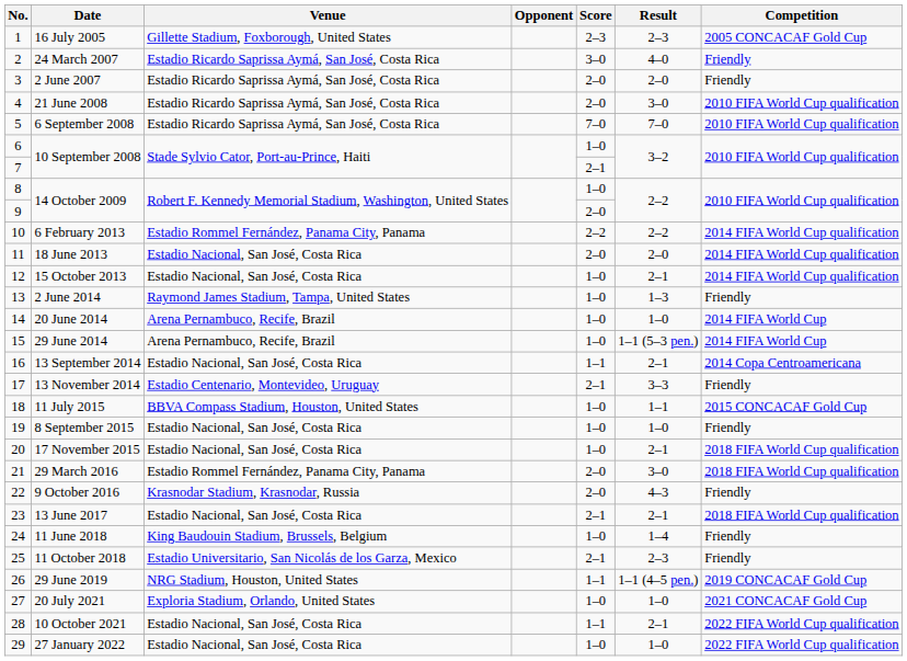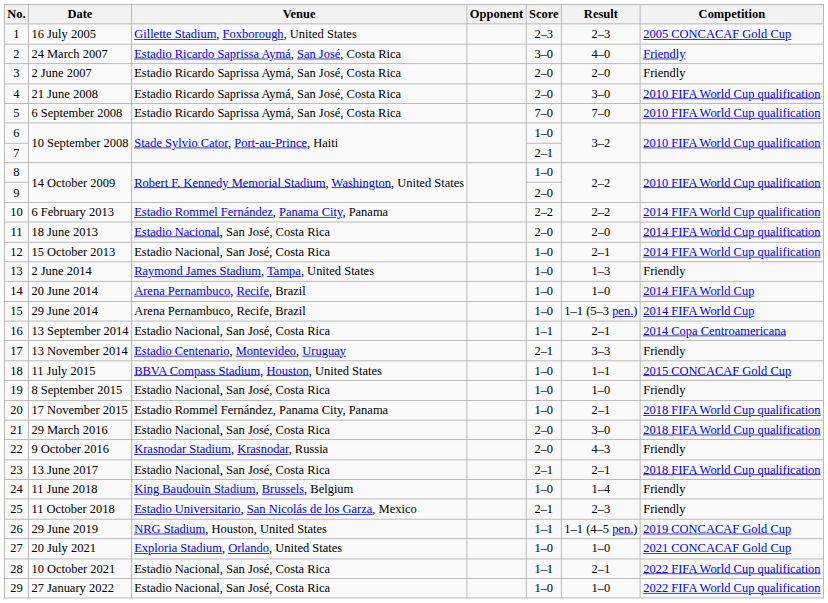 <table class="wikitable sortable">
 <tr>
 <th scope="col">No.</th>
 <th scope="col">Date</th>
 <th scope="col">Venue</th>
 <th scope="col">Opponent</th>
 <th scope="col">Score</th>
 <th scope="col">Result</th>
 <th scope="col">Competition</th>
 </tr>
 <tr>
 <td align="center">1</td>
 <td>16 July 2005</td>
 <td><a href='#'>Gillette Stadium</a>, <a href='#'>Foxborough</a>, United States</td>
 <td></td>
 <td align="center">2–3</td>
 <td align="center">2–3</td>
 <td><a href='#'>2005 CONCACAF Gold Cup</a></td>
 </tr>
 <tr>
 <td align="center">2</td>
 <td>24 March 2007</td>
 <td><a href='#'>Estadio Ricardo Saprissa Aymá</a>, <a href='#'>San José</a>, Costa Rica</td>
 <td></td>
 <td align="center">3–0</td>
 <td align="center">4–0</td>
 <td><a href='#'>Friendly</a></td>
 </tr>
 <tr>
 <td align="center">3</td>
 <td>2 June 2007</td>
 <td>Estadio Ricardo Saprissa Aymá, San José, Costa Rica</td>
 <td></td>
 <td align="center">2–0</td>
 <td align="center">2–0</td>
 <td>Friendly</td>
 </tr>
 <tr>
 <td align="center">4</td>
 <td>21 June 2008</td>
 <td>Estadio Ricardo Saprissa Aymá, San José, Costa Rica</td>
 <td></td>
 <td align="center">2–0</td>
 <td align="center">3–0</td>
 <td><a href='#'>2010 FIFA World Cup qualification</a></td>
 </tr>
 <tr>
 <td align="center">5</td>
 <td>6 September 2008</td>
 <td>Estadio Ricardo Saprissa Aymá, San José, Costa Rica</td>
 <td></td>
 <td align="center">7–0</td>
 <td align="center">7–0</td>
 <td><a href='#'>2010 FIFA World Cup qualification</a></td>
 </tr>
 <tr>
 <td align="center">6</td>
 <td rowspan="2">10 September 2008</td>
 <td rowspan="2"><a href='#'>Stade Sylvio Cator</a>, <a href='#'>Port-au-Prince</a>, Haiti</td>
 <td rowspan="2"></td>
 <td align="center">1–0</td>
 <td rowspan="2" style="text-align:center">3–2</td>
 <td rowspan="2"><a href='#'>2010 FIFA World Cup qualification</a></td>
 </tr>
 <tr>
 <td align="center">7</td>
 <td align="center">2–1</td>
 </tr>
 <tr>
 <td align="center">8</td>
 <td rowspan="2">14 October 2009</td>
 <td rowspan="2"><a href='#'>Robert F. Kennedy Memorial Stadium</a>, <a href='#'>Washington</a>, United States</td>
 <td rowspan="2"></td>
 <td align="center">1–0</td>
 <td rowspan="2" style="text-align:center">2–2</td>
 <td rowspan="2"><a href='#'>2010 FIFA World Cup qualification</a></td>
 </tr>
 <tr>
 <td align="center">9</td>
 <td align="center">2–0</td>
 </tr>
 <tr>
 <td align="center">10</td>
 <td>6 February 2013</td>
 <td><a href='#'>Estadio Rommel Fernández</a>, <a href='#'>Panama City</a>, Panama</td>
 <td></td>
 <td align="center">2–2</td>
 <td align="center">2–2</td>
 <td><a href='#'>2014 FIFA World Cup qualification</a></td>
 </tr>
 <tr>
 <td align="center">11</td>
 <td>18 June 2013</td>
 <td><a href='#'>Estadio Nacional</a>, San José, Costa Rica</td>
 <td></td>
 <td align="center">2–0</td>
 <td align="center">2–0</td>
 <td><a href='#'>2014 FIFA World Cup qualification</a></td>
 </tr>
 <tr>
 <td align="center">12</td>
 <td>15 October 2013</td>
 <td>Estadio Nacional, San José, Costa Rica</td>
 <td></td>
 <td align="center">1–0</td>
 <td align="center">2–1</td>
 <td><a href='#'>2014 FIFA World Cup qualification</a></td>
 </tr>
 <tr>
 <td align="center">13</td>
 <td>2 June 2014</td>
 <td><a href='#'>Raymond James Stadium</a>, <a href='#'>Tampa</a>, United States</td>
 <td></td>
 <td align="center">1–0</td>
 <td align="center">1–3</td>
 <td>Friendly</td>
 </tr>
 <tr>
 <td align="center">14</td>
 <td>20 June 2014</td>
 <td><a href='#'>Arena Pernambuco</a>, <a href='#'>Recife</a>, Brazil</td>
 <td></td>
 <td align="center">1–0</td>
 <td align="center">1–0</td>
 <td><a href='#'>2014 FIFA World Cup</a></td>
 </tr>
 <tr>
 <td align="center">15</td>
 <td>29 June 2014</td>
 <td>Arena Pernambuco, Recife, Brazil</td>
 <td></td>
 <td align="center">1–0</td>
 <td align="center">1–1 (5–3 <a href='#'>pen.</a>)</td>
 <td><a href='#'>2014 FIFA World Cup</a></td>
 </tr>
 <tr>
 <td align="center">16</td>
 <td>13 September 2014</td>
 <td>Estadio Nacional, San José, Costa Rica</td>
 <td></td>
 <td align="center">1–1</td>
 <td align="center">2–1</td>
 <td><a href='#'>2014 Copa Centroamericana</a></td>
 </tr>
 <tr>
 <td align="center">17</td>
 <td>13 November 2014</td>
 <td><a href='#'>Estadio Centenario</a>, <a href='#'>Montevideo</a>, <a href='#'>Uruguay</a></td>
 <td></td>
 <td align="center">2–1</td>
 <td align="center">3–3</td>
 <td>Friendly</td>
 </tr>
 <tr>
 <td align="center">18</td>
 <td>11 July 2015</td>
 <td><a href='#'>BBVA Compass Stadium</a>, <a href='#'>Houston</a>, United States</td>
 <td></td>
 <td align="center">1–0</td>
 <td align="center">1–1</td>
 <td><a href='#'>2015 CONCACAF Gold Cup</a></td>
 </tr>
 <tr>
 <td align="center">19</td>
 <td>8 September 2015</td>
 <td>Estadio Nacional, San José, Costa Rica</td>
 <td></td>
 <td align="center">1–0</td>
 <td align="center">1–0</td>
 <td>Friendly</td>
 </tr>
 <tr>
 <td align="center">20</td>
 <td>17 November 2015</td>
-<td>Estadio Nacional, San José, Costa Rica</td>
+<td>Estadio Rommel Fernández, Panama City, Panama</td>
 <td></td>
 <td align="center">1–0</td>
 <td align="center">2–1</td>
 <td><a href='#'>2018 FIFA World Cup qualification</a></td>
 </tr>
 <tr>
 <td align="center">21</td>
 <td>29 March 2016</td>
-<td>Estadio Rommel Fernández, Panama City, Panama</td>
+<td>Estadio Nacional, San José, Costa Rica</td>
 <td></td>
 <td align="center">2–0</td>
 <td align="center">3–0</td>
 <td><a href='#'>2018 FIFA World Cup qualification</a></td>
 </tr>
 <tr>
 <td align="center">22</td>
 <td>9 October 2016</td>
 <td><a href='#'>Krasnodar Stadium</a>, <a href='#'>Krasnodar</a>, Russia</td>
 <td></td>
 <td align="center">2–0</td>
 <td align="center">4–3</td>
 <td>Friendly</td>
 </tr>
 <tr>
 <td align="center">23</td>
 <td>13 June 2017</td>
 <td>Estadio Nacional, San José, Costa Rica</td>
 <td></td>
 <td align="center">2–1</td>
 <td align="center">2–1</td>
 <td><a href='#'>2018 FIFA World Cup qualification</a></td>
 </tr>
 <tr>
 <td align="center">24</td>
 <td>11 June 2018</td>
 <td><a href='#'>King Baudouin Stadium</a>, <a href='#'>Brussels</a>, Belgium</td>
 <td></td>
 <td align="center">1–0</td>
 <td align="center">1–4</td>
 <td>Friendly</td>
 </tr>
 <tr>
 <td align="center">25</td>
 <td>11 October 2018</td>
 <td><a href='#'>Estadio Universitario</a>, <a href='#'>San Nicolás de los Garza</a>, Mexico</td>
 <td></td>
 <td align="center">2–1</td>
 <td align="center">2–3</td>
 <td>Friendly</td>
 </tr>
 <tr>
 <td align="center">26</td>
 <td>29 June 2019</td>
 <td><a href='#'>NRG Stadium</a>, Houston, United States</td>
 <td></td>
 <td align="center">1–1</td>
 <td align="center">1–1 (4–5 <a href='#'>pen.</a>)</td>
 <td><a href='#'>2019 CONCACAF Gold Cup</a></td>
 </tr>
 <tr>
 <td align="center">27</td>
 <td>20 July 2021</td>
 <td><a href='#'>Exploria Stadium</a>, <a href='#'>Orlando</a>, United States</td>
 <td></td>
 <td align="center">1–0</td>
 <td align="center">1–0</td>
 <td><a href='#'>2021 CONCACAF Gold Cup</a></td>
 </tr>
 <tr>
 <td align="center">28</td>
 <td>10 October 2021</td>
 <td>Estadio Nacional, San José, Costa Rica</td>
 <td></td>
 <td align="center">1–1</td>
 <td align="center">2–1</td>
 <td><a href='#'>2022 FIFA World Cup qualification</a></td>
 </tr>
 <tr>
 <td align="center">29</td>
 <td>27 January 2022</td>
 <td>Estadio Nacional, San José, Costa Rica</td>
 <td></td>
 <td align="center">1–0</td>
 <td align="center">1–0</td>
 <td><a href='#'>2022 FIFA World Cup qualification</a></td>
 </tr>
 </table>
